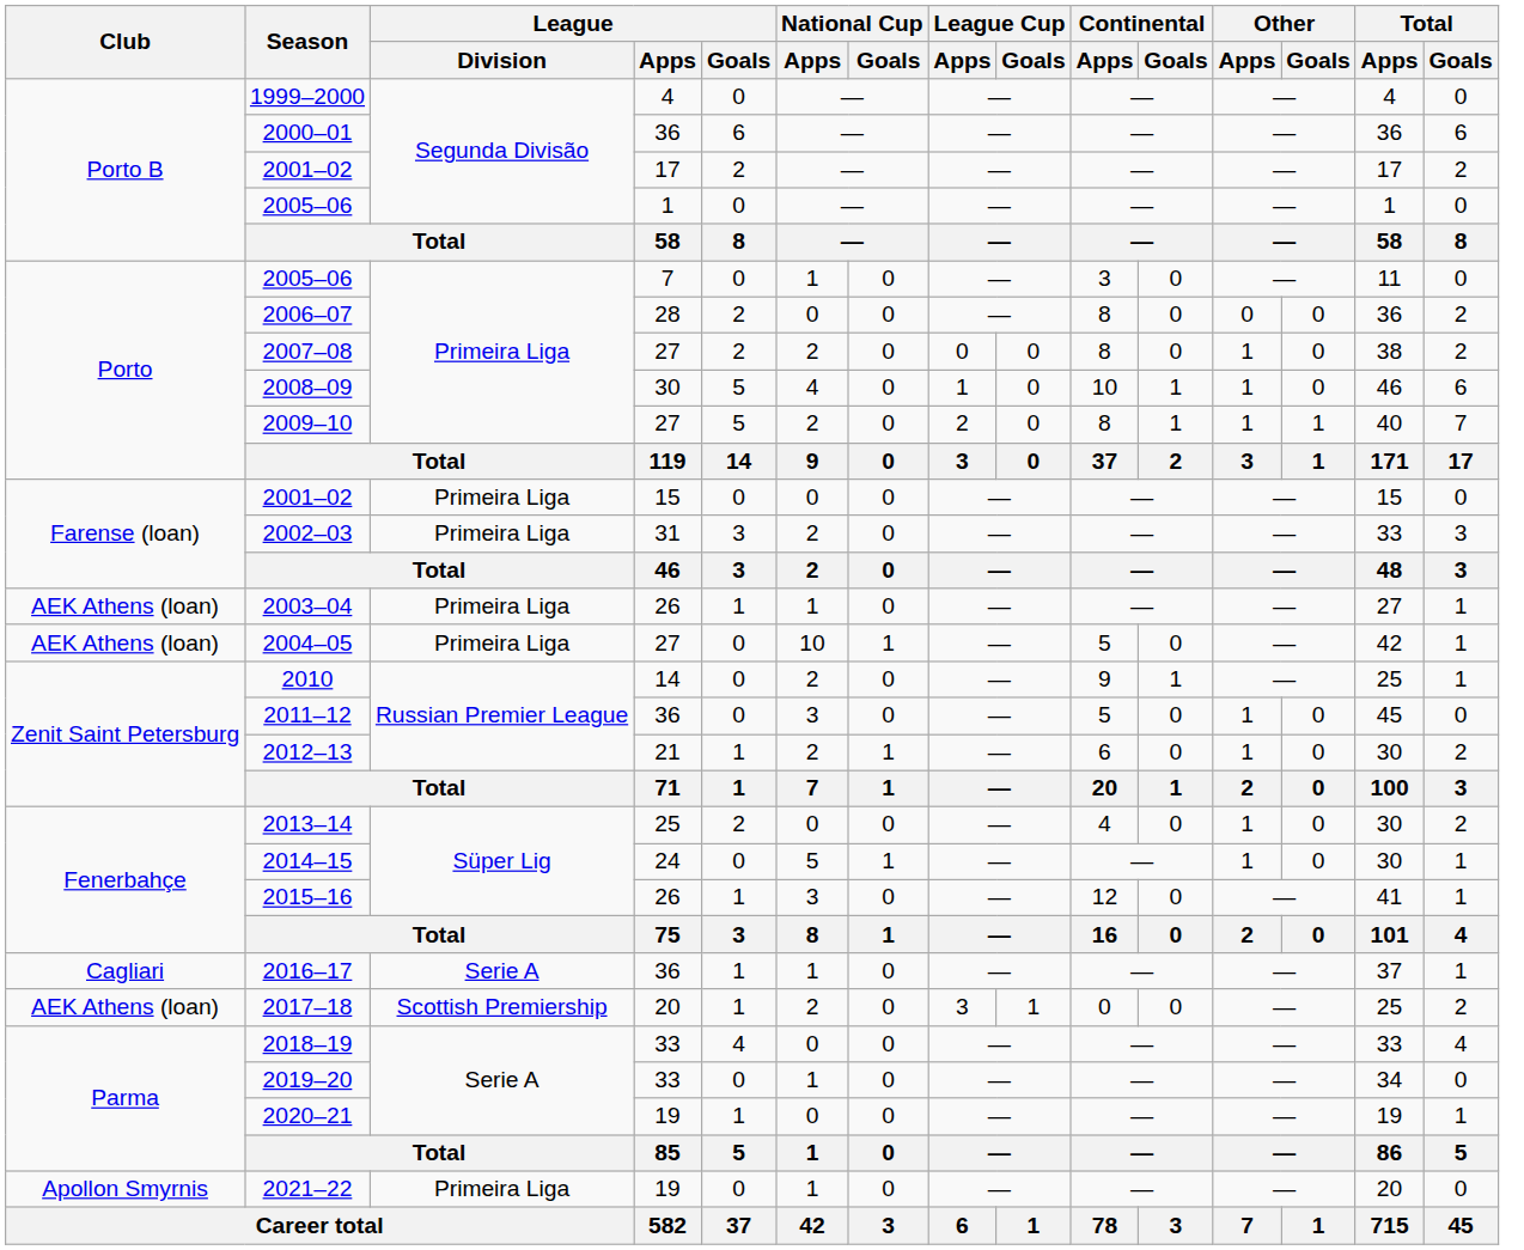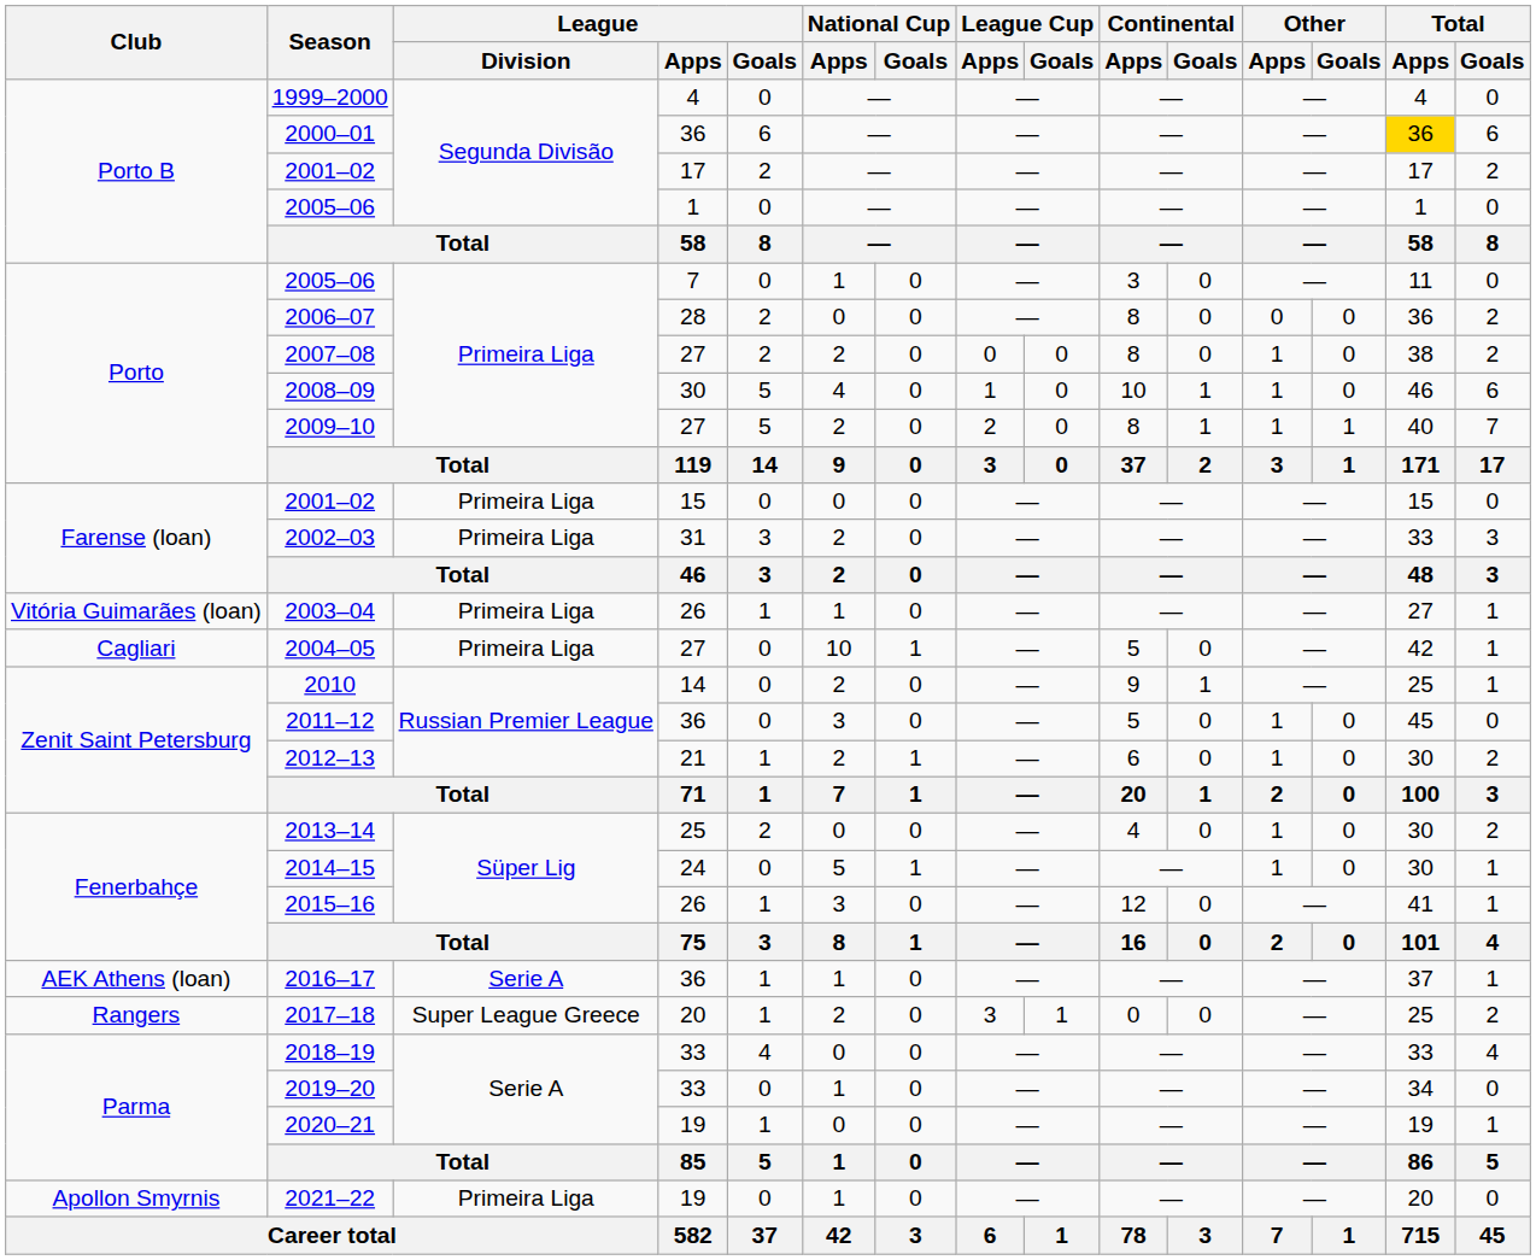 <table class="wikitable" style="text-align: center">
 <tr>
 <th rowspan="2">Club</th>
 <th rowspan="2">Season</th>
 <th colspan="3">League</th>
 <th colspan="2">National Cup</th>
 <th colspan="2">League Cup</th>
 <th colspan="2">Continental</th>
 <th colspan="2">Other</th>
 <th colspan="2">Total</th>
 </tr>
 <tr>
 <th>Division</th>
 <th>Apps</th>
 <th>Goals</th>
 <th>Apps</th>
 <th>Goals</th>
 <th>Apps</th>
 <th>Goals</th>
 <th>Apps</th>
 <th>Goals</th>
 <th>Apps</th>
 <th>Goals</th>
 <th>Apps</th>
 <th>Goals</th>
 </tr>
 <tr>
 <td rowspan="5"><a href='#'>Porto B</a></td>
 <td><a href='#'>1999–2000</a></td>
 <td rowspan="4"><a href='#'>Segunda Divisão</a></td>
 <td>4</td>
 <td>0</td>
 <td colspan="2">—</td>
 <td colspan="2">—</td>
 <td colspan="2">—</td>
 <td colspan="2">—</td>
 <td>4</td>
 <td>0</td>
 </tr>
 <tr>
 <td><a href='#'>2000–01</a></td>
 <td>36</td>
 <td>6</td>
 <td colspan="2">—</td>
 <td colspan="2">—</td>
 <td colspan="2">—</td>
 <td colspan="2">—</td>
-<td>36</td>
+<td style="background: gold;">36</td>
 <td>6</td>
 </tr>
 <tr>
 <td><a href='#'>2001–02</a></td>
 <td>17</td>
 <td>2</td>
 <td colspan="2">—</td>
 <td colspan="2">—</td>
 <td colspan="2">—</td>
 <td colspan="2">—</td>
 <td>17</td>
 <td>2</td>
 </tr>
 <tr>
 <td><a href='#'>2005–06</a></td>
 <td>1</td>
 <td>0</td>
 <td colspan="2">—</td>
 <td colspan="2">—</td>
 <td colspan="2">—</td>
 <td colspan="2">—</td>
 <td>1</td>
 <td>0</td>
 </tr>
 <tr>
 <th colspan="2">Total</th>
 <th>58</th>
 <th>8</th>
 <th colspan="2">—</th>
 <th colspan="2">—</th>
 <th colspan="2">—</th>
 <th colspan="2">—</th>
 <th>58</th>
 <th>8</th>
 </tr>
 <tr>
 <td rowspan="6"><a href='#'>Porto</a></td>
 <td><a href='#'>2005–06</a></td>
 <td rowspan="5"><a href='#'>Primeira Liga</a></td>
 <td>7</td>
 <td>0</td>
 <td>1</td>
 <td>0</td>
 <td colspan="2">—</td>
 <td>3</td>
 <td>0</td>
 <td colspan="2">—</td>
 <td>11</td>
 <td>0</td>
 </tr>
 <tr>
 <td><a href='#'>2006–07</a></td>
 <td>28</td>
 <td>2</td>
 <td>0</td>
 <td>0</td>
 <td colspan="2">—</td>
 <td>8</td>
 <td>0</td>
 <td>0</td>
 <td>0</td>
 <td>36</td>
 <td>2</td>
 </tr>
 <tr>
 <td><a href='#'>2007–08</a></td>
 <td>27</td>
 <td>2</td>
 <td>2</td>
 <td>0</td>
 <td>0</td>
 <td>0</td>
 <td>8</td>
 <td>0</td>
 <td>1</td>
 <td>0</td>
 <td>38</td>
 <td>2</td>
 </tr>
 <tr>
 <td><a href='#'>2008–09</a></td>
 <td>30</td>
 <td>5</td>
 <td>4</td>
 <td>0</td>
 <td>1</td>
 <td>0</td>
 <td>10</td>
 <td>1</td>
 <td>1</td>
 <td>0</td>
 <td>46</td>
 <td>6</td>
 </tr>
 <tr>
 <td><a href='#'>2009–10</a></td>
 <td>27</td>
 <td>5</td>
 <td>2</td>
 <td>0</td>
 <td>2</td>
 <td>0</td>
 <td>8</td>
 <td>1</td>
 <td>1</td>
 <td>1</td>
 <td>40</td>
 <td>7</td>
 </tr>
 <tr>
 <th colspan="2">Total</th>
 <th>119</th>
 <th>14</th>
 <th>9</th>
 <th>0</th>
 <th>3</th>
 <th>0</th>
 <th>37</th>
 <th>2</th>
 <th>3</th>
 <th>1</th>
 <th>171</th>
 <th>17</th>
 </tr>
 <tr>
 <td rowspan="3"><a href='#'>Farense</a> (loan)</td>
 <td><a href='#'>2001–02</a></td>
 <td>Primeira Liga</td>
 <td>15</td>
 <td>0</td>
 <td>0</td>
 <td>0</td>
 <td colspan="2">—</td>
 <td colspan="2">—</td>
 <td colspan="2">—</td>
 <td>15</td>
 <td>0</td>
 </tr>
 <tr>
 <td><a href='#'>2002–03</a></td>
 <td>Primeira Liga</td>
 <td>31</td>
 <td>3</td>
 <td>2</td>
 <td>0</td>
 <td colspan="2">—</td>
 <td colspan="2">—</td>
 <td colspan="2">—</td>
 <td>33</td>
 <td>3</td>
 </tr>
 <tr>
 <th colspan="2">Total</th>
 <th>46</th>
 <th>3</th>
 <th>2</th>
 <th>0</th>
 <th colspan="2">—</th>
 <th colspan="2">—</th>
 <th colspan="2">—</th>
 <th>48</th>
 <th>3</th>
 </tr>
 <tr>
-<td><a href='#'>AEK Athens</a> (loan)</td>
+<td><a href='#'>Vitória Guimarães</a> (loan)</td>
 <td><a href='#'>2003–04</a></td>
 <td>Primeira Liga</td>
 <td>26</td>
 <td>1</td>
 <td>1</td>
 <td>0</td>
 <td colspan="2">—</td>
 <td colspan="2">—</td>
 <td colspan="2">—</td>
 <td>27</td>
 <td>1</td>
 </tr>
 <tr>
-<td><a href='#'>AEK Athens</a> (loan)</td>
+<td><a href='#'>Cagliari</a></td>
 <td><a href='#'>2004–05</a></td>
 <td>Primeira Liga</td>
 <td>27</td>
 <td>0</td>
 <td>10</td>
 <td>1</td>
 <td colspan="2">—</td>
 <td>5</td>
 <td>0</td>
 <td colspan="2">—</td>
 <td>42</td>
 <td>1</td>
 </tr>
 <tr>
 <td rowspan="4"><a href='#'>Zenit Saint Petersburg</a></td>
 <td><a href='#'>2010</a></td>
 <td rowspan="3"><a href='#'>Russian Premier League</a></td>
 <td>14</td>
 <td>0</td>
 <td>2</td>
 <td>0</td>
 <td colspan="2">—</td>
 <td>9</td>
 <td>1</td>
 <td colspan="2">—</td>
 <td>25</td>
 <td>1</td>
 </tr>
 <tr>
 <td><a href='#'>2011–12</a></td>
 <td>36</td>
 <td>0</td>
 <td>3</td>
 <td>0</td>
 <td colspan="2">—</td>
 <td>5</td>
 <td>0</td>
 <td>1</td>
 <td>0</td>
 <td>45</td>
 <td>0</td>
 </tr>
 <tr>
 <td><a href='#'>2012–13</a></td>
 <td>21</td>
 <td>1</td>
 <td>2</td>
 <td>1</td>
 <td colspan="2">—</td>
 <td>6</td>
 <td>0</td>
 <td>1</td>
 <td>0</td>
 <td>30</td>
 <td>2</td>
 </tr>
 <tr>
 <th colspan="2">Total</th>
 <th>71</th>
 <th>1</th>
 <th>7</th>
 <th>1</th>
 <th colspan="2">—</th>
 <th>20</th>
 <th>1</th>
 <th>2</th>
 <th>0</th>
 <th>100</th>
 <th>3</th>
 </tr>
 <tr>
 <td rowspan="4"><a href='#'>Fenerbahçe</a></td>
 <td><a href='#'>2013–14</a></td>
 <td rowspan="3"><a href='#'>Süper Lig</a></td>
 <td>25</td>
 <td>2</td>
 <td>0</td>
 <td>0</td>
 <td colspan="2">—</td>
 <td>4</td>
 <td>0</td>
 <td>1</td>
 <td>0</td>
 <td>30</td>
 <td>2</td>
 </tr>
 <tr>
 <td><a href='#'>2014–15</a></td>
 <td>24</td>
 <td>0</td>
 <td>5</td>
 <td>1</td>
 <td colspan="2">—</td>
 <td colspan="2">—</td>
 <td>1</td>
 <td>0</td>
 <td>30</td>
 <td>1</td>
 </tr>
 <tr>
 <td><a href='#'>2015–16</a></td>
 <td>26</td>
 <td>1</td>
 <td>3</td>
 <td>0</td>
 <td colspan="2">—</td>
 <td>12</td>
 <td>0</td>
 <td colspan="2">—</td>
 <td>41</td>
 <td>1</td>
 </tr>
 <tr>
 <th colspan="2">Total</th>
 <th>75</th>
 <th>3</th>
 <th>8</th>
 <th>1</th>
 <th colspan="2">—</th>
 <th>16</th>
 <th>0</th>
 <th>2</th>
 <th>0</th>
 <th>101</th>
 <th>4</th>
 </tr>
 <tr>
-<td><a href='#'>Cagliari</a></td>
+<td><a href='#'>AEK Athens</a> (loan)</td>
 <td><a href='#'>2016–17</a></td>
 <td><a href='#'>Serie A</a></td>
 <td>36</td>
 <td>1</td>
 <td>1</td>
 <td>0</td>
 <td colspan="2">—</td>
 <td colspan="2">—</td>
 <td colspan="2">—</td>
 <td>37</td>
 <td>1</td>
 </tr>
 <tr>
-<td><a href='#'>AEK Athens</a> (loan)</td>
+<td><a href='#'>Rangers</a></td>
 <td><a href='#'>2017–18</a></td>
-<td><a href='#'>Scottish Premiership</a></td>
+<td>Super League Greece</td>
 <td>20</td>
 <td>1</td>
 <td>2</td>
 <td>0</td>
 <td>3</td>
 <td>1</td>
 <td>0</td>
 <td>0</td>
 <td colspan="2">—</td>
 <td>25</td>
 <td>2</td>
 </tr>
 <tr>
 <td rowspan="4"><a href='#'>Parma</a></td>
 <td><a href='#'>2018–19</a></td>
 <td rowspan="3">Serie A</td>
 <td>33</td>
 <td>4</td>
 <td>0</td>
 <td>0</td>
 <td colspan="2">—</td>
 <td colspan="2">—</td>
 <td colspan="2">—</td>
 <td>33</td>
 <td>4</td>
 </tr>
 <tr>
 <td><a href='#'>2019–20</a></td>
 <td>33</td>
 <td>0</td>
 <td>1</td>
 <td>0</td>
 <td colspan="2">—</td>
 <td colspan="2">—</td>
 <td colspan="2">—</td>
 <td>34</td>
 <td>0</td>
 </tr>
 <tr>
 <td><a href='#'>2020–21</a></td>
 <td>19</td>
 <td>1</td>
 <td>0</td>
 <td>0</td>
 <td colspan="2">—</td>
 <td colspan="2">—</td>
 <td colspan="2">—</td>
 <td>19</td>
 <td>1</td>
 </tr>
 <tr>
 <th colspan="2">Total</th>
 <th>85</th>
 <th>5</th>
 <th>1</th>
 <th>0</th>
 <th colspan="2">—</th>
 <th colspan="2">—</th>
 <th colspan="2">—</th>
 <th>86</th>
 <th>5</th>
 </tr>
 <tr>
 <td><a href='#'>Apollon Smyrnis</a></td>
 <td><a href='#'>2021–22</a></td>
 <td>Primeira Liga</td>
 <td>19</td>
 <td>0</td>
 <td>1</td>
 <td>0</td>
 <td colspan="2">—</td>
 <td colspan="2">—</td>
 <td colspan="2">—</td>
 <td>20</td>
 <td>0</td>
 </tr>
 <tr>
 <th colspan="3">Career total</th>
 <th>582</th>
 <th>37</th>
 <th>42</th>
 <th>3</th>
 <th>6</th>
 <th>1</th>
 <th>78</th>
 <th>3</th>
 <th>7</th>
 <th>1</th>
 <th>715</th>
 <th>45</th>
 </tr>
 </table>
